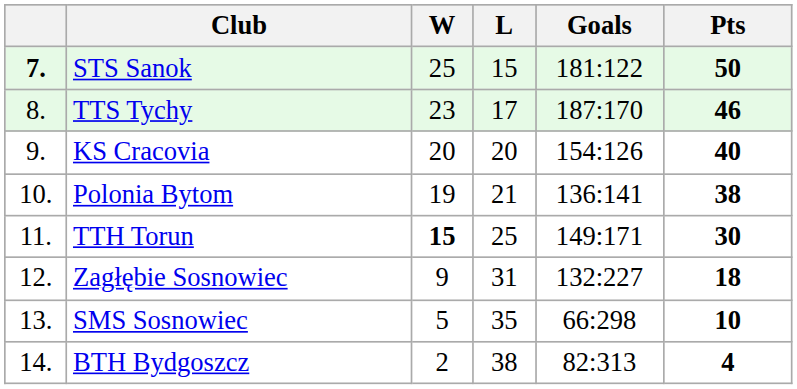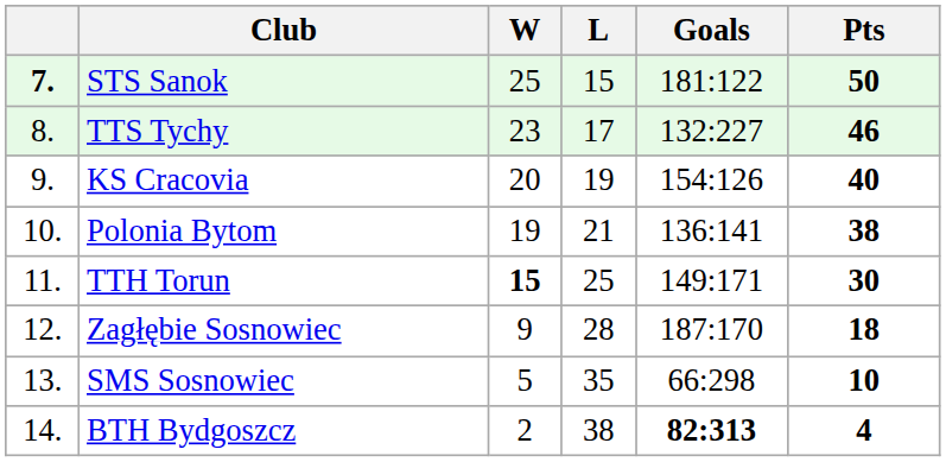 <table class="wikitable">
 <tr>
 <th width="30"></th>
 <th width="200">Club</th>
 <th width="30">W</th>
 <th width="30">L</th>
 <th width="70">Goals</th>
 <th width="70">Pts</th>
 </tr>
 <tr bgcolor="#e6fae6" align="center">
 <td><strong>7.</strong></td>
 <td align="left"><a href='#'>STS Sanok</a></td>
 <td>25</td>
 <td>15</td>
 <td>181:122</td>
 <td><strong>50</strong></td>
 </tr>
 <tr bgcolor="#e6fae6" align="center">
 <td>8.</td>
 <td align="left"><a href='#'>TTS Tychy</a></td>
 <td>23</td>
 <td>17</td>
-<td>187:170</td>
+<td>132:227</td>
 <td><strong>46</strong></td>
 </tr>
 <tr bgcolor="#FFFFFF" align="center">
 <td>9.</td>
 <td align="left"><a href='#'>KS Cracovia</a></td>
 <td>20</td>
-<td>20</td>
+<td>19</td>
 <td>154:126</td>
 <td><strong>40</strong></td>
 </tr>
 <tr bgcolor="#FFFFFF" align="center">
 <td>10.</td>
 <td align="left"><a href='#'>Polonia Bytom</a></td>
 <td>19</td>
 <td>21</td>
 <td>136:141</td>
 <td><strong>38</strong></td>
 </tr>
 <tr bgcolor="#FFFFFF" align="center">
 <td>11.</td>
 <td align="left"><a href='#'>TTH Torun</a></td>
 <td><strong>15</strong></td>
 <td>25</td>
 <td>149:171</td>
 <td><strong>30</strong></td>
 </tr>
 <tr bgcolor="#FFFFFF" align="center">
 <td>12.</td>
 <td align="left"><a href='#'>Zagłębie Sosnowiec</a></td>
 <td>9</td>
-<td>31</td>
-<td>132:227</td>
+<td>28</td>
+<td>187:170</td>
 <td><strong>18</strong></td>
 </tr>
 <tr bgcolor="#FFFFFF" align="center">
 <td>13.</td>
 <td align="left"><a href='#'>SMS Sosnowiec</a></td>
 <td>5</td>
 <td>35</td>
 <td>66:298</td>
 <td><strong>10</strong></td>
 </tr>
 <tr bgcolor="#FFFFFF" align="center">
 <td>14.</td>
 <td align="left"><a href='#'>BTH Bydgoszcz</a></td>
 <td>2</td>
 <td>38</td>
-<td>82:313</td>
+<td><strong>82:313</strong></td>
 <td><strong>4</strong></td>
 </tr>
 </table>
